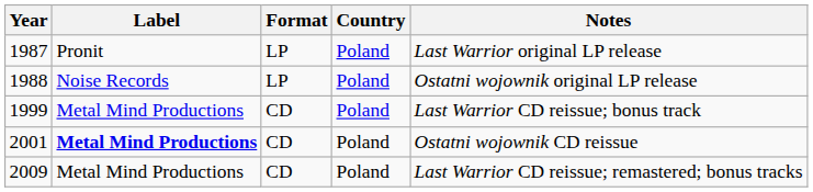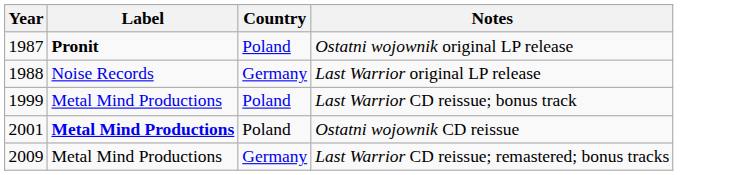 <table class="wikitable">
 <tr>
 <th>Year</th>
 <th>Label</th>
-<th>Format</th>
 <th>Country</th>
 <th>Notes</th>
 </tr>
 <tr>
 <td>1987</td>
-<td>Pronit</td>
-<td>LP</td>
+<td><strong>Pronit</strong></td>
 <td><a href='#'>Poland</a></td>
-<td><em>Last Warrior</em> original LP release</td>
+<td><em>Ostatni wojownik</em> original LP release</td>
 </tr>
 <tr>
 <td>1988</td>
 <td><a href='#'>Noise Records</a></td>
-<td>LP</td>
-<td><a href='#'>Poland</a></td>
-<td><em>Ostatni wojownik</em> original LP release</td>
+<td><a href='#'>Germany</a></td>
+<td><em>Last Warrior</em> original LP release</td>
 </tr>
 <tr>
 <td>1999</td>
 <td><a href='#'>Metal Mind Productions</a></td>
-<td>CD</td>
 <td><a href='#'>Poland</a></td>
 <td><em>Last Warrior</em> CD reissue; bonus track</td>
 </tr>
 <tr>
 <td>2001</td>
 <td><strong><a href='#'>Metal Mind Productions</a></strong></td>
-<td>CD</td>
 <td>Poland</td>
 <td><em>Ostatni wojownik</em> CD reissue</td>
 </tr>
 <tr>
 <td>2009</td>
 <td>Metal Mind Productions</td>
-<td>CD</td>
-<td>Poland</td>
+<td><a href='#'>Germany</a></td>
 <td><em>Last Warrior</em> CD reissue; remastered; bonus tracks</td>
 </tr>
 </table>
